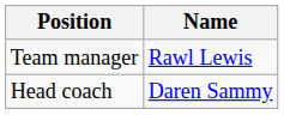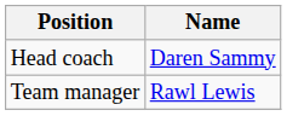 <table class="wikitable">
 <tr>
 <th>Position</th>
 <th>Name</th>
 </tr>
 <tr>
+<td>Head coach</td>
+<td><a href='#'>Daren Sammy</a></td>
+</tr>
+<tr>
 <td>Team manager</td>
 <td><a href='#'>Rawl Lewis</a></td>
 </tr>
 <tr>
-<td>Head coach</td>
-<td><a href='#'>Daren Sammy</a></td>
-</tr>
-<tr>
 </tr>
 </table>
